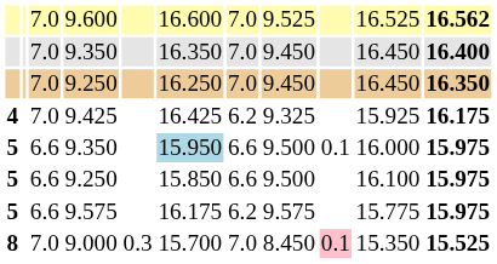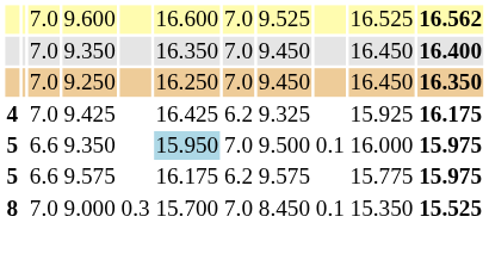 <table>
 <tr style="background:#fffcaf;">
 <td></td>
 <td align=left></td>
 <td>7.0</td>
 <td>9.600</td>
 <td></td>
 <td>16.600</td>
 <td>7.0</td>
 <td>9.525</td>
 <td></td>
 <td>16.525</td>
 <td><strong>16.562</strong></td>
 </tr>
 <tr style="background:#e5e5e5;">
 <td></td>
 <td align=left></td>
 <td>7.0</td>
 <td>9.350</td>
 <td></td>
 <td>16.350</td>
 <td>7.0</td>
 <td>9.450</td>
 <td></td>
 <td>16.450</td>
 <td><strong>16.400</strong></td>
 </tr>
 <tr style="background:#ec9;">
 <td></td>
 <td align=left></td>
 <td>7.0</td>
 <td>9.250</td>
 <td></td>
 <td>16.250</td>
 <td>7.0</td>
 <td>9.450</td>
 <td></td>
 <td>16.450</td>
 <td><strong>16.350</strong></td>
 </tr>
 <tr>
 <th>4</th>
 <td align=left></td>
 <td>7.0</td>
 <td>9.425</td>
 <td></td>
 <td>16.425</td>
 <td>6.2</td>
 <td>9.325</td>
 <td></td>
 <td>15.925</td>
 <td><strong>16.175</strong></td>
 </tr>
 <tr>
 <th>5</th>
 <td align=left></td>
 <td>6.6</td>
 <td>9.350</td>
 <td></td>
 <td style="background: lightblue;">15.950</td>
-<td>6.6</td>
+<td>7.0</td>
 <td>9.500</td>
 <td>0.1</td>
 <td>16.000</td>
-<td><strong>15.975</strong></td>
-</tr>
-<tr>
-<th>5</th>
-<td align=left></td>
-<td>6.6</td>
-<td>9.250</td>
-<td></td>
-<td>15.850</td>
-<td>6.6</td>
-<td>9.500</td>
-<td></td>
-<td>16.100</td>
 <td><strong>15.975</strong></td>
 </tr>
 <tr>
 <th>5</th>
 <td align=left></td>
 <td>6.6</td>
 <td>9.575</td>
 <td></td>
 <td>16.175</td>
 <td>6.2</td>
 <td>9.575</td>
 <td></td>
 <td>15.775</td>
 <td><strong>15.975</strong></td>
 </tr>
 <tr>
 <th>8</th>
 <td align=left></td>
 <td>7.0</td>
 <td>9.000</td>
 <td>0.3</td>
 <td>15.700</td>
 <td>7.0</td>
 <td>8.450</td>
-<td style="background: pink;">0.1</td>
+<td>0.1</td>
 <td>15.350</td>
 <td><strong>15.525</strong></td>
 </tr>
 </table>
